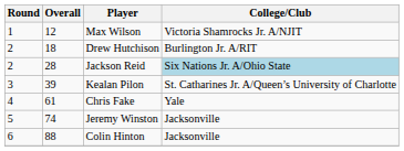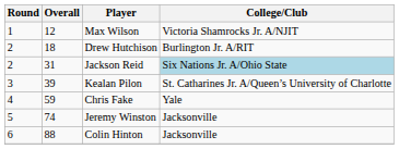 <table class="wikitable">
 <tr>
 <th>Round</th>
 <th>Overall</th>
 <th>Player</th>
 <th>College/Club</th>
 </tr>
 <tr>
 <td>1</td>
 <td>12</td>
 <td>Max Wilson</td>
 <td>Victoria Shamrocks Jr. A/NJIT</td>
 </tr>
 <tr>
 <td>2</td>
 <td>18</td>
 <td>Drew Hutchison</td>
 <td>Burlington Jr. A/RIT</td>
 </tr>
 <tr>
 <td>2</td>
-<td>28</td>
+<td>31</td>
 <td>Jackson Reid</td>
 <td style="background: lightblue;">Six Nations Jr. A/Ohio State</td>
 </tr>
 <tr>
 <td>3</td>
 <td>39</td>
 <td>Kealan Pilon</td>
 <td>St. Catharines Jr. A/Queen’s University of Charlotte</td>
 </tr>
 <tr>
 <td>4</td>
-<td>61</td>
+<td>59</td>
 <td>Chris Fake</td>
 <td>Yale</td>
 </tr>
 <tr>
 <td>5</td>
 <td>74</td>
 <td>Jeremy Winston</td>
 <td>Jacksonville</td>
 </tr>
 <tr>
 <td>6</td>
 <td>88</td>
 <td>Colin Hinton</td>
 <td>Jacksonville</td>
 </tr>
 <tr>
 </tr>
 </table>
